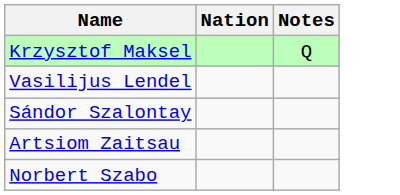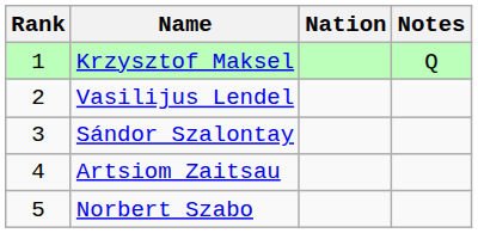 <table class="wikitable sortable" style="text-align:center">
 <tr>
+<th>Rank</th>
 <th>Name</th>
 <th>Nation</th>
 <th>Notes</th>
 </tr>
 <tr bgcolor=bbffbb>
+<td>1</td>
 <td align=left><a href='#'>Krzysztof Maksel</a></td>
 <td align=left></td>
 <td>Q</td>
 </tr>
 <tr>
+<td>2</td>
 <td align=left><a href='#'>Vasilijus Lendel</a></td>
 <td align=left></td>
 <td></td>
 </tr>
 <tr>
+<td>3</td>
 <td align=left><a href='#'>Sándor Szalontay</a></td>
 <td align=left></td>
 <td></td>
 </tr>
 <tr>
+<td>4</td>
 <td align=left><a href='#'>Artsiom Zaitsau</a></td>
 <td align=left></td>
 <td></td>
 </tr>
 <tr>
+<td>5</td>
 <td align=left><a href='#'>Norbert Szabo</a></td>
 <td align=left></td>
 <td></td>
 </tr>
 </table>
